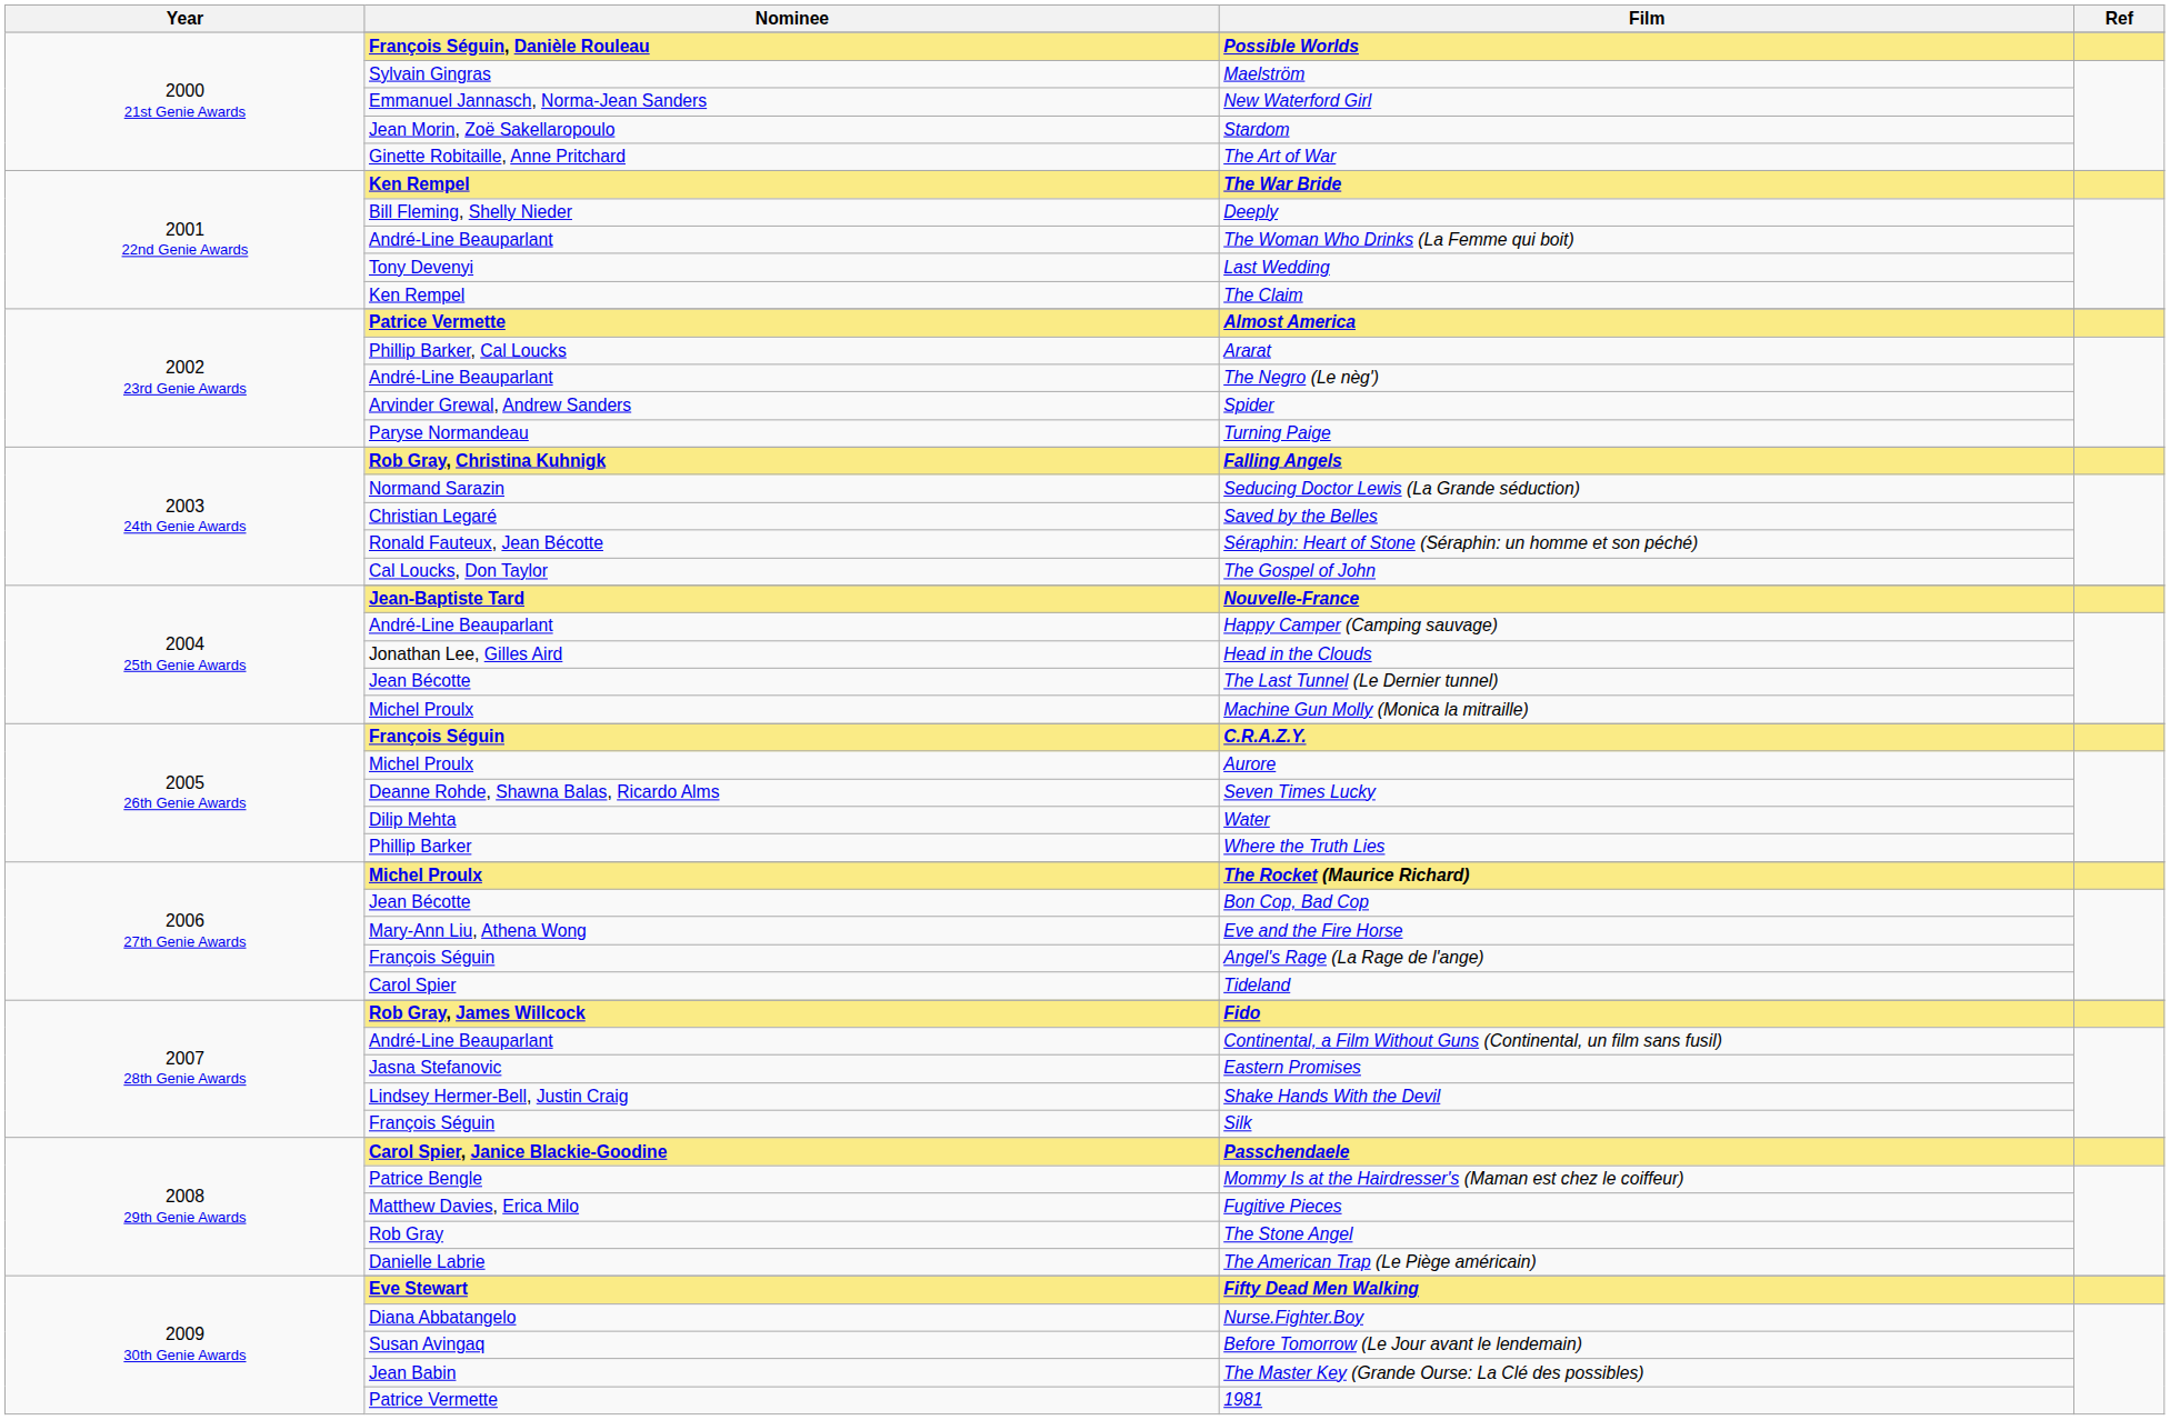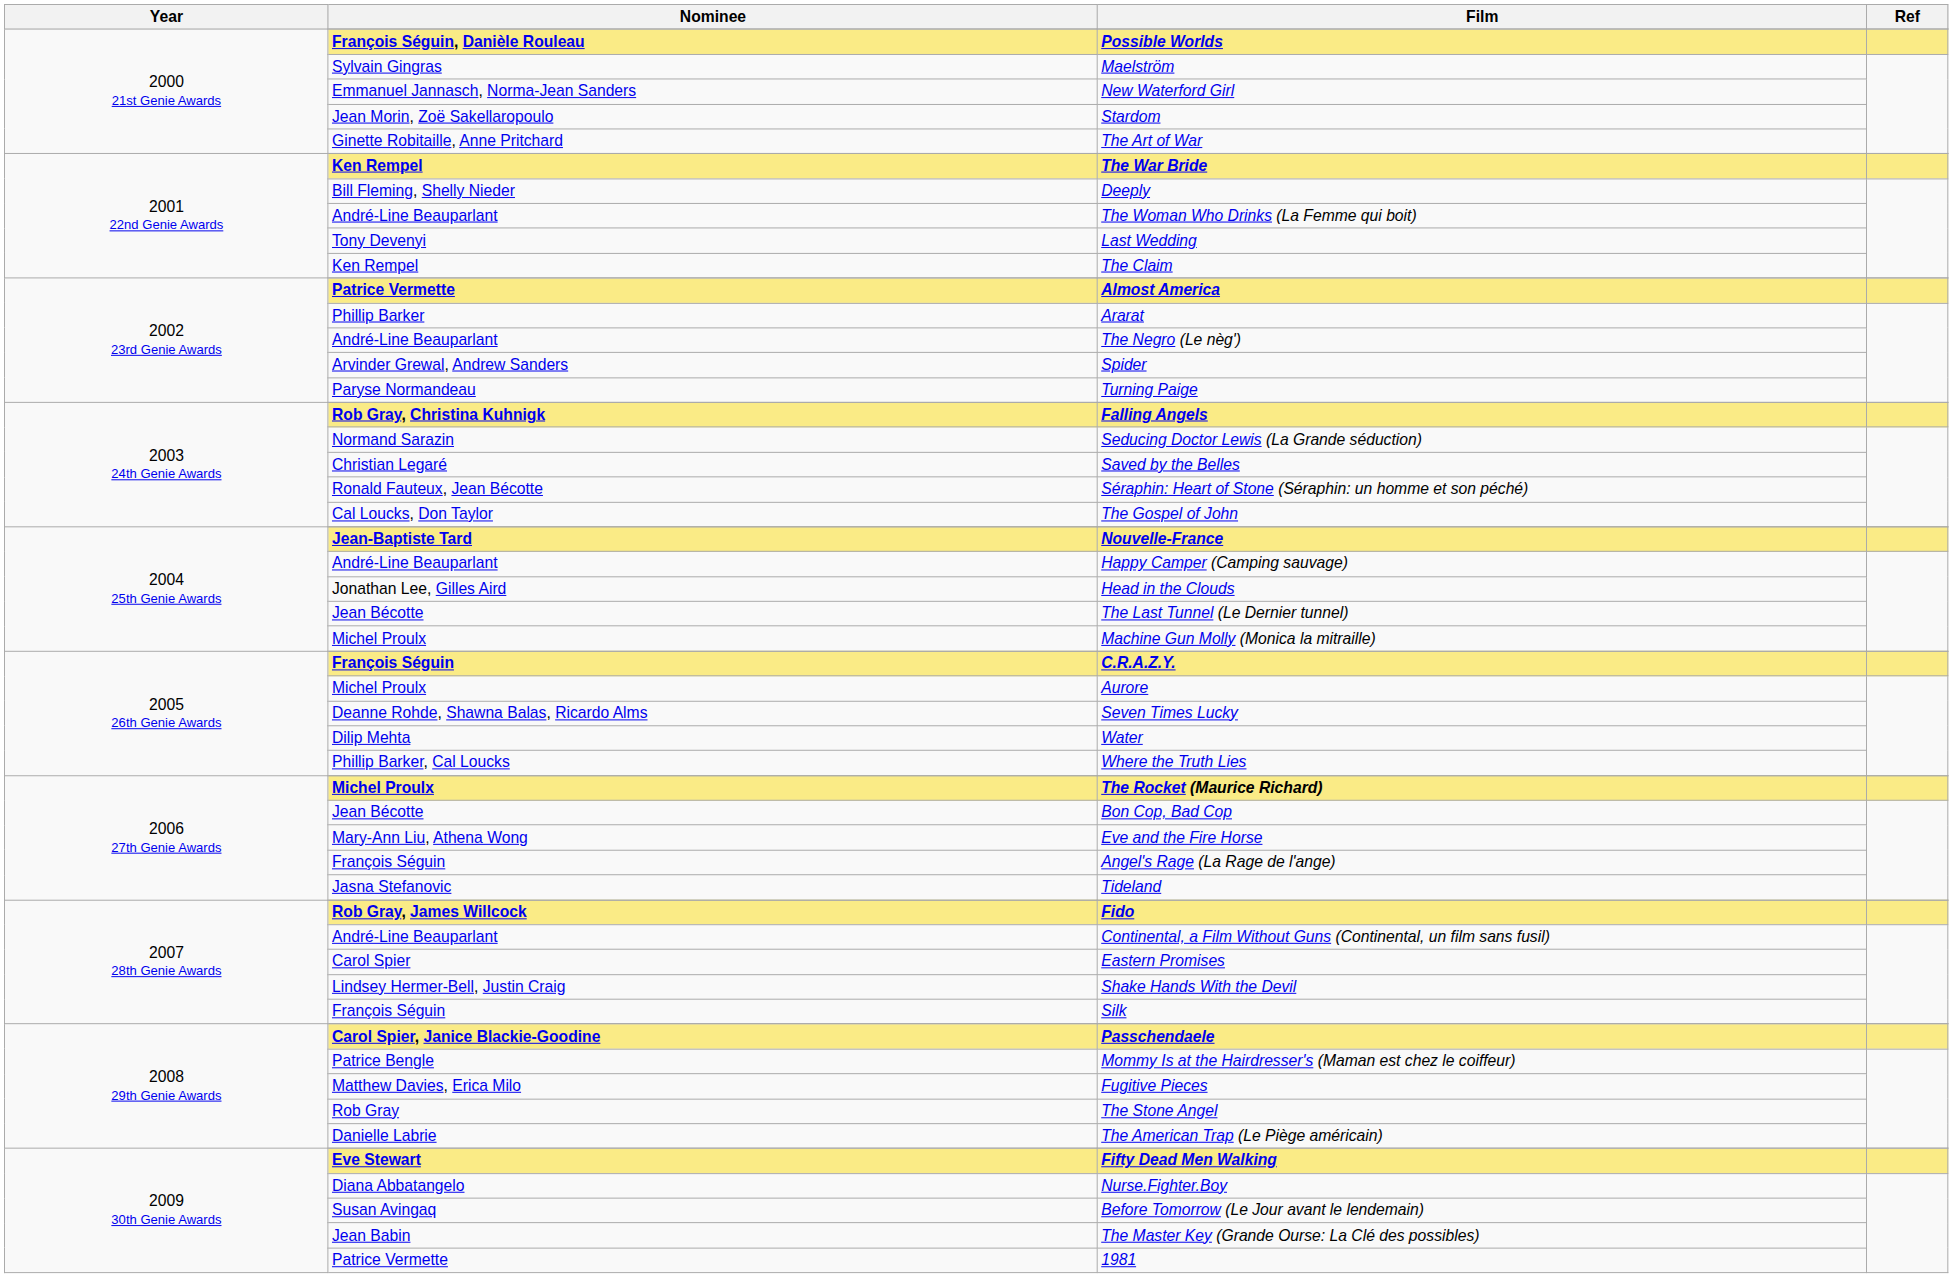 <table class="wikitable" style="width:100%;">
 <tr style="background:#bebebe;">
 <th style="width:8%;">Year</th>
 <th style="width:19%;">Nominee</th>
 <th style="width:19%;">Film</th>
 <th style="width:2%;">Ref</th>
 </tr>
 <tr>
 <td rowspan="6" align="center">2000 <br> <small><a href='#'>21st Genie Awards</a></small></td>
 </tr>
 <tr style="background:#FAEB86;">
 <td><strong><a href='#'>François Séguin</a>, <a href='#'>Danièle Rouleau</a></strong></td>
 <td><strong><em><a href='#'>Possible Worlds</a></em></strong></td>
 <td></td>
 </tr>
 <tr>
 <td><a href='#'>Sylvain Gingras</a></td>
 <td><em><a href='#'>Maelström</a></em></td>
 <td rowspan=4></td>
 </tr>
 <tr>
 <td><a href='#'>Emmanuel Jannasch</a>, <a href='#'>Norma-Jean Sanders</a></td>
 <td><em><a href='#'>New Waterford Girl</a></em></td>
 </tr>
 <tr>
 <td><a href='#'>Jean Morin</a>, <a href='#'>Zoë Sakellaropoulo</a></td>
 <td><em><a href='#'>Stardom</a></em></td>
 </tr>
 <tr>
 <td><a href='#'>Ginette Robitaille</a>, <a href='#'>Anne Pritchard</a></td>
 <td><em><a href='#'>The Art of War</a></em></td>
 </tr>
 <tr>
 <td rowspan="6" align="center">2001 <br> <small><a href='#'>22nd Genie Awards</a></small></td>
 </tr>
 <tr style="background:#FAEB86;">
 <td><strong><a href='#'>Ken Rempel</a></strong></td>
 <td><strong><em><a href='#'>The War Bride</a></em></strong></td>
 <td></td>
 </tr>
 <tr>
 <td><a href='#'>Bill Fleming</a>, <a href='#'>Shelly Nieder</a></td>
 <td><em><a href='#'>Deeply</a></em></td>
 <td rowspan=4></td>
 </tr>
 <tr>
 <td><a href='#'>André-Line Beauparlant</a></td>
 <td><em><a href='#'>The Woman Who Drinks</a> (La Femme qui boit)</em></td>
 </tr>
 <tr>
 <td><a href='#'>Tony Devenyi</a></td>
 <td><em><a href='#'>Last Wedding</a></em></td>
 </tr>
 <tr>
 <td><a href='#'>Ken Rempel</a></td>
 <td><em><a href='#'>The Claim</a></em></td>
 </tr>
 <tr>
 <td rowspan="6" align="center">2002 <br> <small><a href='#'>23rd Genie Awards</a></small></td>
 </tr>
 <tr style="background:#FAEB86;">
 <td><strong><a href='#'>Patrice Vermette</a></strong></td>
 <td><strong><em><a href='#'>Almost America</a></em></strong></td>
 <td></td>
 </tr>
 <tr>
-<td><a href='#'>Phillip Barker</a>, <a href='#'>Cal Loucks</a></td>
+<td><a href='#'>Phillip Barker</a></td>
 <td><em><a href='#'>Ararat</a></em></td>
 <td rowspan=4></td>
 </tr>
 <tr>
 <td><a href='#'>André-Line Beauparlant</a></td>
 <td><em><a href='#'>The Negro</a> (Le nèg')</em></td>
 </tr>
 <tr>
 <td><a href='#'>Arvinder Grewal</a>, <a href='#'>Andrew Sanders</a></td>
 <td><em><a href='#'>Spider</a></em></td>
 </tr>
 <tr>
 <td><a href='#'>Paryse Normandeau</a></td>
 <td><em><a href='#'>Turning Paige</a></em></td>
 </tr>
 <tr>
 <td rowspan="6" align="center">2003 <br> <small><a href='#'>24th Genie Awards</a></small></td>
 </tr>
 <tr style="background:#FAEB86;">
 <td><strong><a href='#'>Rob Gray</a>, <a href='#'>Christina Kuhnigk</a></strong></td>
 <td><strong><em><a href='#'>Falling Angels</a></em></strong></td>
 <td></td>
 </tr>
 <tr>
 <td><a href='#'>Normand Sarazin</a></td>
 <td><em><a href='#'>Seducing Doctor Lewis</a> (La Grande séduction)</em></td>
 <td rowspan=4></td>
 </tr>
 <tr>
 <td><a href='#'>Christian Legaré</a></td>
 <td><em><a href='#'>Saved by the Belles</a></em></td>
 </tr>
 <tr>
 <td><a href='#'>Ronald Fauteux</a>, <a href='#'>Jean Bécotte</a></td>
 <td><em><a href='#'>Séraphin: Heart of Stone</a> (Séraphin: un homme et son péché)</em></td>
 </tr>
 <tr>
 <td><a href='#'>Cal Loucks</a>, <a href='#'>Don Taylor</a></td>
 <td><em><a href='#'>The Gospel of John</a></em></td>
 </tr>
 <tr>
 <td rowspan="6" align="center">2004 <br> <small><a href='#'>25th Genie Awards</a></small></td>
 </tr>
 <tr style="background:#FAEB86;">
 <td><strong><a href='#'>Jean-Baptiste Tard</a></strong></td>
 <td><strong><em><a href='#'>Nouvelle-France</a></em></strong></td>
 <td></td>
 </tr>
 <tr>
 <td><a href='#'>André-Line Beauparlant</a></td>
 <td><em><a href='#'>Happy Camper</a> (Camping sauvage)</em></td>
 <td rowspan=4></td>
 </tr>
 <tr>
 <td>Jonathan Lee, <a href='#'>Gilles Aird</a></td>
 <td><em><a href='#'>Head in the Clouds</a></em></td>
 </tr>
 <tr>
 <td><a href='#'>Jean Bécotte</a></td>
 <td><em><a href='#'>The Last Tunnel</a> (Le Dernier tunnel)</em></td>
 </tr>
 <tr>
 <td><a href='#'>Michel Proulx</a></td>
 <td><em><a href='#'>Machine Gun Molly</a> (Monica la mitraille)</em></td>
 </tr>
 <tr>
 <td rowspan="6" align="center">2005 <br> <small><a href='#'>26th Genie Awards</a></small></td>
 </tr>
 <tr style="background:#FAEB86;">
 <td><strong><a href='#'>François Séguin</a></strong></td>
 <td><strong><em><a href='#'>C.R.A.Z.Y.</a></em></strong></td>
 <td></td>
 </tr>
 <tr>
 <td><a href='#'>Michel Proulx</a></td>
 <td><em><a href='#'>Aurore</a></em></td>
 <td rowspan=4></td>
 </tr>
 <tr>
 <td><a href='#'>Deanne Rohde</a>, <a href='#'>Shawna Balas</a>, <a href='#'>Ricardo Alms</a></td>
 <td><em><a href='#'>Seven Times Lucky</a></em></td>
 </tr>
 <tr>
 <td><a href='#'>Dilip Mehta</a></td>
 <td><em><a href='#'>Water</a></em></td>
 </tr>
 <tr>
-<td><a href='#'>Phillip Barker</a></td>
+<td><a href='#'>Phillip Barker</a>, <a href='#'>Cal Loucks</a></td>
 <td><em><a href='#'>Where the Truth Lies</a></em></td>
 </tr>
 <tr>
 <td rowspan="6" align="center">2006 <br> <small><a href='#'>27th Genie Awards</a></small></td>
 </tr>
 <tr style="background:#FAEB86;">
 <td><strong><a href='#'>Michel Proulx</a></strong></td>
 <td><strong><em><a href='#'>The Rocket</a> (Maurice Richard)</em></strong></td>
 <td></td>
 </tr>
 <tr>
 <td><a href='#'>Jean Bécotte</a></td>
 <td><em><a href='#'>Bon Cop, Bad Cop</a></em></td>
 <td rowspan=4></td>
 </tr>
 <tr>
 <td><a href='#'>Mary-Ann Liu</a>, <a href='#'>Athena Wong</a></td>
 <td><em><a href='#'>Eve and the Fire Horse</a></em></td>
 </tr>
 <tr>
 <td><a href='#'>François Séguin</a></td>
 <td><em><a href='#'>Angel's Rage</a> (La Rage de l'ange)</em></td>
 </tr>
 <tr>
-<td><a href='#'>Carol Spier</a></td>
+<td><a href='#'>Jasna Stefanovic</a></td>
 <td><em><a href='#'>Tideland</a></em></td>
 </tr>
 <tr>
 <td rowspan="6" align="center">2007 <br> <small><a href='#'>28th Genie Awards</a></small></td>
 </tr>
 <tr style="background:#FAEB86;">
 <td><strong><a href='#'>Rob Gray</a>, <a href='#'>James Willcock</a></strong></td>
 <td><strong><em><a href='#'>Fido</a></em></strong></td>
 <td></td>
 </tr>
 <tr>
 <td><a href='#'>André-Line Beauparlant</a></td>
 <td><em><a href='#'>Continental, a Film Without Guns</a> (Continental, un film sans fusil)</em></td>
 <td rowspan=4></td>
 </tr>
 <tr>
-<td><a href='#'>Jasna Stefanovic</a></td>
+<td><a href='#'>Carol Spier</a></td>
 <td><em><a href='#'>Eastern Promises</a></em></td>
 </tr>
 <tr>
 <td><a href='#'>Lindsey Hermer-Bell</a>, <a href='#'>Justin Craig</a></td>
 <td><em><a href='#'>Shake Hands With the Devil</a></em></td>
 </tr>
 <tr>
 <td><a href='#'>François Séguin</a></td>
 <td><em><a href='#'>Silk</a></em></td>
 </tr>
 <tr>
 <td rowspan="6" align="center">2008 <br> <small><a href='#'>29th Genie Awards</a></small></td>
 </tr>
 <tr style="background:#FAEB86;">
 <td><strong><a href='#'>Carol Spier</a>, <a href='#'>Janice Blackie-Goodine</a></strong></td>
 <td><strong><em><a href='#'>Passchendaele</a></em></strong></td>
 <td></td>
 </tr>
 <tr>
 <td><a href='#'>Patrice Bengle</a></td>
 <td><em><a href='#'>Mommy Is at the Hairdresser's</a> (Maman est chez le coiffeur)</em></td>
 <td rowspan=4></td>
 </tr>
 <tr>
 <td><a href='#'>Matthew Davies</a>, <a href='#'>Erica Milo</a></td>
 <td><em><a href='#'>Fugitive Pieces</a></em></td>
 </tr>
 <tr>
 <td><a href='#'>Rob Gray</a></td>
 <td><em><a href='#'>The Stone Angel</a></em></td>
 </tr>
 <tr>
 <td><a href='#'>Danielle Labrie</a></td>
 <td><em><a href='#'>The American Trap</a> (Le Piège américain)</em></td>
 </tr>
 <tr>
 <td rowspan="6" align="center">2009 <br> <small><a href='#'>30th Genie Awards</a></small></td>
 </tr>
 <tr style="background:#FAEB86;">
 <td><strong><a href='#'>Eve Stewart</a></strong></td>
 <td><strong><em><a href='#'>Fifty Dead Men Walking</a></em></strong></td>
 <td></td>
 </tr>
 <tr>
 <td><a href='#'>Diana Abbatangelo</a></td>
 <td><em><a href='#'>Nurse.Fighter.Boy</a></em></td>
 <td rowspan=4></td>
 </tr>
 <tr>
 <td><a href='#'>Susan Avingaq</a></td>
 <td><em><a href='#'>Before Tomorrow</a> (Le Jour avant le lendemain)</em></td>
 </tr>
 <tr>
 <td><a href='#'>Jean Babin</a></td>
 <td><em><a href='#'>The Master Key</a> (Grande Ourse: La Clé des possibles)</em></td>
 </tr>
 <tr>
 <td><a href='#'>Patrice Vermette</a></td>
 <td><em><a href='#'>1981</a></em></td>
 </tr>
 </table>
